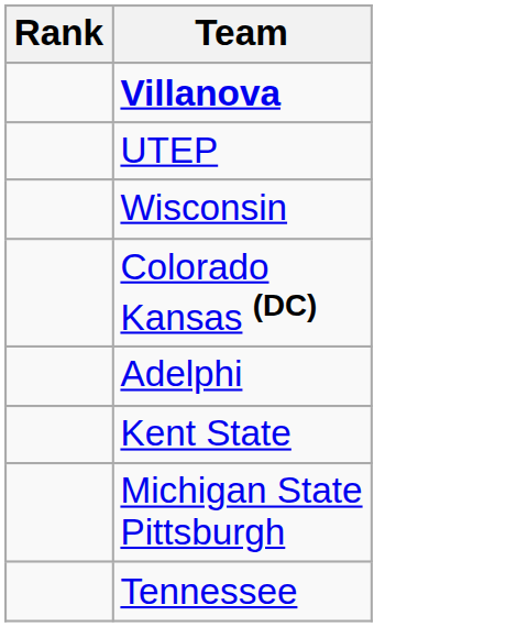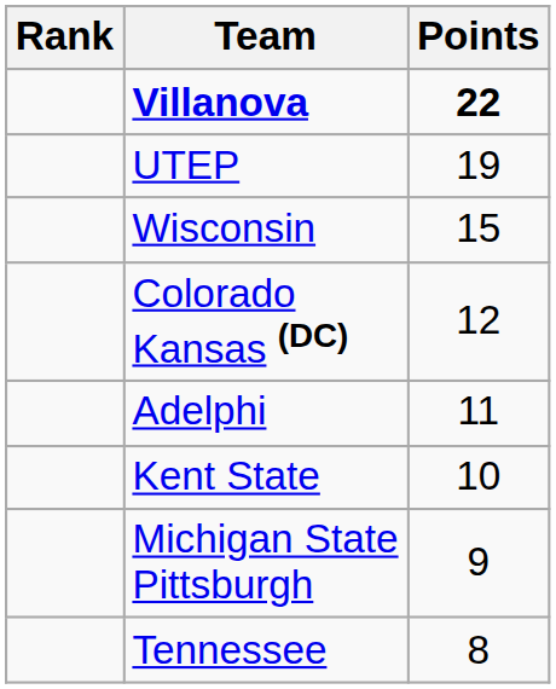 <table class="wikitable sortable" style="text-align:center">
 <tr>
 <th>Rank</th>
 <th>Team</th>
+<th>Points</th>
 </tr>
 <tr>
 <td></td>
 <td align="left"><strong><a href='#'>Villanova</a></strong></td>
+<td><strong>22</strong></td>
 </tr>
 <tr>
 <td></td>
 <td align="left"><a href='#'>UTEP</a></td>
+<td>19</td>
 </tr>
 <tr>
 <td></td>
 <td align="left"><a href='#'>Wisconsin</a></td>
+<td>15</td>
 </tr>
 <tr>
 <td></td>
 <td align="left"><a href='#'>Colorado</a><br><a href='#'>Kansas</a> <sup><strong>(DC)</strong></sup></td>
+<td>12</td>
 </tr>
 <tr>
 <td></td>
 <td align="left"><a href='#'>Adelphi</a></td>
+<td>11</td>
 </tr>
 <tr>
 <td></td>
 <td align="left"><a href='#'>Kent State</a></td>
+<td>10</td>
 </tr>
 <tr>
 <td></td>
 <td align="left"><a href='#'>Michigan State</a><br><a href='#'>Pittsburgh</a></td>
+<td>9</td>
 </tr>
 <tr>
 <td></td>
 <td align="left"><a href='#'>Tennessee</a></td>
+<td>8</td>
 </tr>
 </table>
